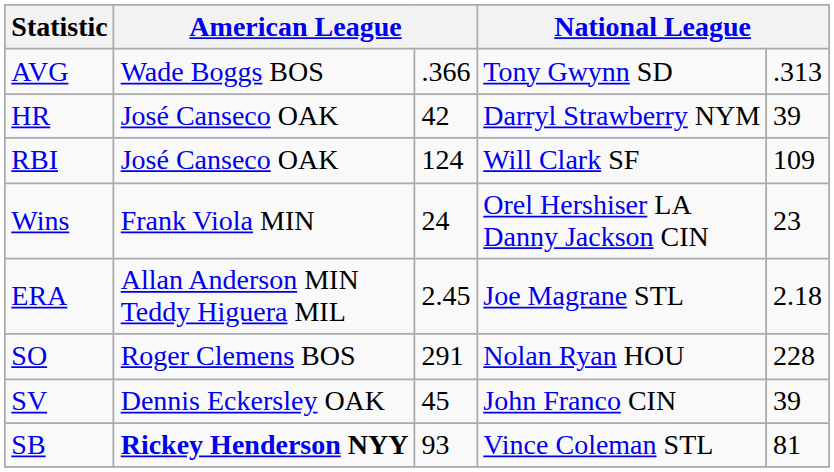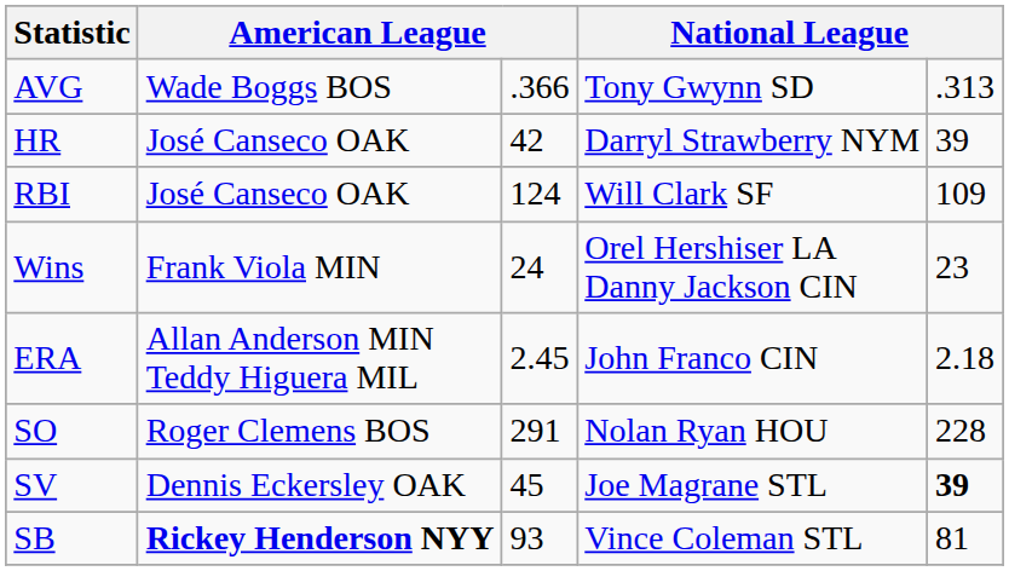 <table class="wikitable">
 <tr>
 <th>Statistic</th>
 <th colspan=2><a href='#'>American League</a></th>
 <th colspan=2><a href='#'>National League</a></th>
 </tr>
 <tr>
 <td><a href='#'>AVG</a></td>
 <td><a href='#'>Wade Boggs</a> BOS</td>
 <td>.366</td>
 <td><a href='#'>Tony Gwynn</a> SD</td>
 <td>.313</td>
 </tr>
 <tr>
 <td><a href='#'>HR</a></td>
 <td><a href='#'>José Canseco</a> OAK</td>
 <td>42</td>
 <td><a href='#'>Darryl Strawberry</a> NYM</td>
 <td>39</td>
 </tr>
 <tr>
 <td><a href='#'>RBI</a></td>
 <td><a href='#'>José Canseco</a> OAK</td>
 <td>124</td>
 <td><a href='#'>Will Clark</a> SF</td>
 <td>109</td>
 </tr>
 <tr>
 <td><a href='#'>Wins</a></td>
 <td><a href='#'>Frank Viola</a> MIN</td>
 <td>24</td>
 <td><a href='#'>Orel Hershiser</a> LA<br><a href='#'>Danny Jackson</a> CIN</td>
 <td>23</td>
 </tr>
 <tr>
 <td><a href='#'>ERA</a></td>
 <td><a href='#'>Allan Anderson</a> MIN<br><a href='#'>Teddy Higuera</a> MIL</td>
 <td>2.45</td>
-<td><a href='#'>Joe Magrane</a> STL</td>
+<td><a href='#'>John Franco</a> CIN</td>
 <td>2.18</td>
 </tr>
 <tr>
 <td><a href='#'>SO</a></td>
 <td><a href='#'>Roger Clemens</a> BOS</td>
 <td>291</td>
 <td><a href='#'>Nolan Ryan</a> HOU</td>
 <td>228</td>
 </tr>
 <tr>
 <td><a href='#'>SV</a></td>
 <td><a href='#'>Dennis Eckersley</a> OAK</td>
 <td>45</td>
-<td><a href='#'>John Franco</a> CIN</td>
-<td>39</td>
+<td><a href='#'>Joe Magrane</a> STL</td>
+<td><strong>39</strong></td>
 </tr>
 <tr>
 <td><a href='#'>SB</a></td>
 <td><strong><a href='#'>Rickey Henderson</a> NYY</strong></td>
 <td>93</td>
 <td><a href='#'>Vince Coleman</a> STL</td>
 <td>81</td>
 </tr>
 </table>
